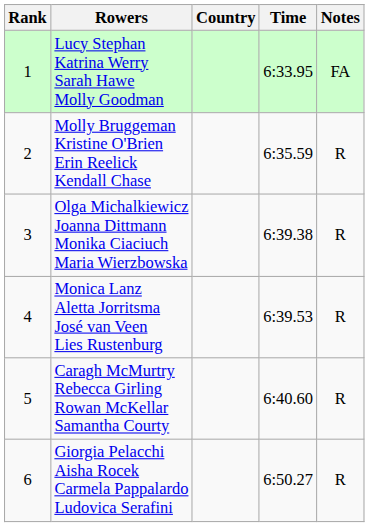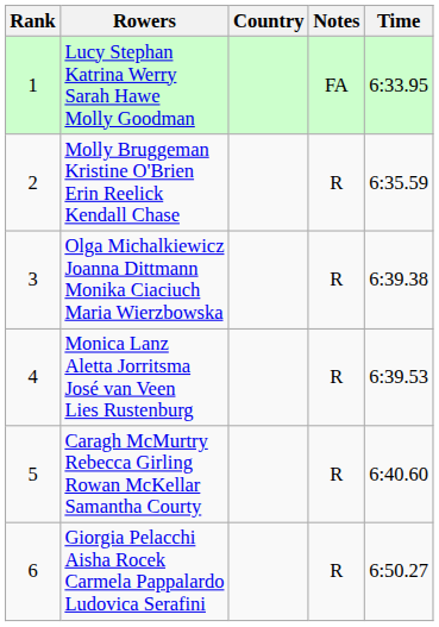 <table class="wikitable" style="text-align:center">
 <tr>
 <th>Rank</th>
 <th>Rowers</th>
 <th>Country</th>
+<th>Notes</th>
 <th>Time</th>
-<th>Notes</th>
 </tr>
 <tr bgcolor=ccffcc>
 <td>1</td>
 <td align="left"><a href='#'>Lucy Stephan</a><br><a href='#'>Katrina Werry</a><br><a href='#'>Sarah Hawe</a><br><a href='#'>Molly Goodman</a></td>
 <td align="left"></td>
+<td>FA</td>
 <td>6:33.95</td>
-<td>FA</td>
 </tr>
 <tr>
 <td>2</td>
 <td align="left"><a href='#'>Molly Bruggeman</a><br><a href='#'>Kristine O'Brien</a><br><a href='#'>Erin Reelick</a><br><a href='#'>Kendall Chase</a></td>
 <td align="left"></td>
+<td>R</td>
 <td>6:35.59</td>
-<td>R</td>
 </tr>
 <tr>
 <td>3</td>
 <td align="left"><a href='#'>Olga Michalkiewicz</a><br><a href='#'>Joanna Dittmann</a><br><a href='#'>Monika Ciaciuch</a><br><a href='#'>Maria Wierzbowska</a></td>
 <td align="left"></td>
+<td>R</td>
 <td>6:39.38</td>
-<td>R</td>
 </tr>
 <tr>
 <td>4</td>
 <td align="left"><a href='#'>Monica Lanz</a><br><a href='#'>Aletta Jorritsma</a><br><a href='#'>José van Veen</a><br><a href='#'>Lies Rustenburg</a></td>
 <td align="left"></td>
+<td>R</td>
 <td>6:39.53</td>
-<td>R</td>
 </tr>
 <tr>
 <td>5</td>
 <td align="left"><a href='#'>Caragh McMurtry</a><br><a href='#'>Rebecca Girling</a><br><a href='#'>Rowan McKellar</a><br><a href='#'>Samantha Courty</a></td>
 <td align="left"></td>
+<td>R</td>
 <td>6:40.60</td>
-<td>R</td>
 </tr>
 <tr>
 <td>6</td>
 <td align="left"><a href='#'>Giorgia Pelacchi</a><br><a href='#'>Aisha Rocek</a><br><a href='#'>Carmela Pappalardo</a><br><a href='#'>Ludovica Serafini</a></td>
 <td align="left"></td>
+<td>R</td>
 <td>6:50.27</td>
-<td>R</td>
 </tr>
 </table>
